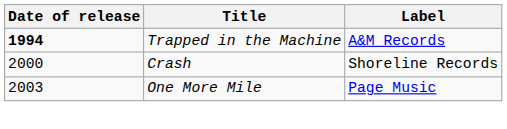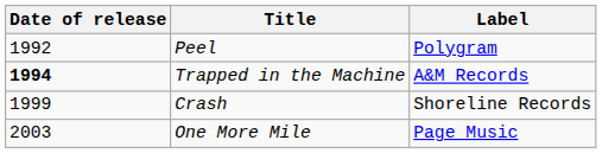 <table class="wikitable">
 <tr>
 <th>Date of release</th>
 <th>Title</th>
 <th>Label</th>
 </tr>
 <tr>
+<td>1992</td>
+<td><em>Peel</em></td>
+<td><a href='#'>Polygram</a></td>
+</tr>
+<tr>
 <td><strong>1994</strong></td>
 <td><em>Trapped in the Machine</em></td>
 <td><a href='#'>A&M Records</a></td>
 </tr>
 <tr>
-<td>2000</td>
+<td>1999</td>
 <td><em>Crash</em></td>
 <td>Shoreline Records</td>
 </tr>
 <tr>
 <td>2003</td>
 <td><em>One More Mile</em></td>
 <td><a href='#'>Page Music</a></td>
 </tr>
 </table>
